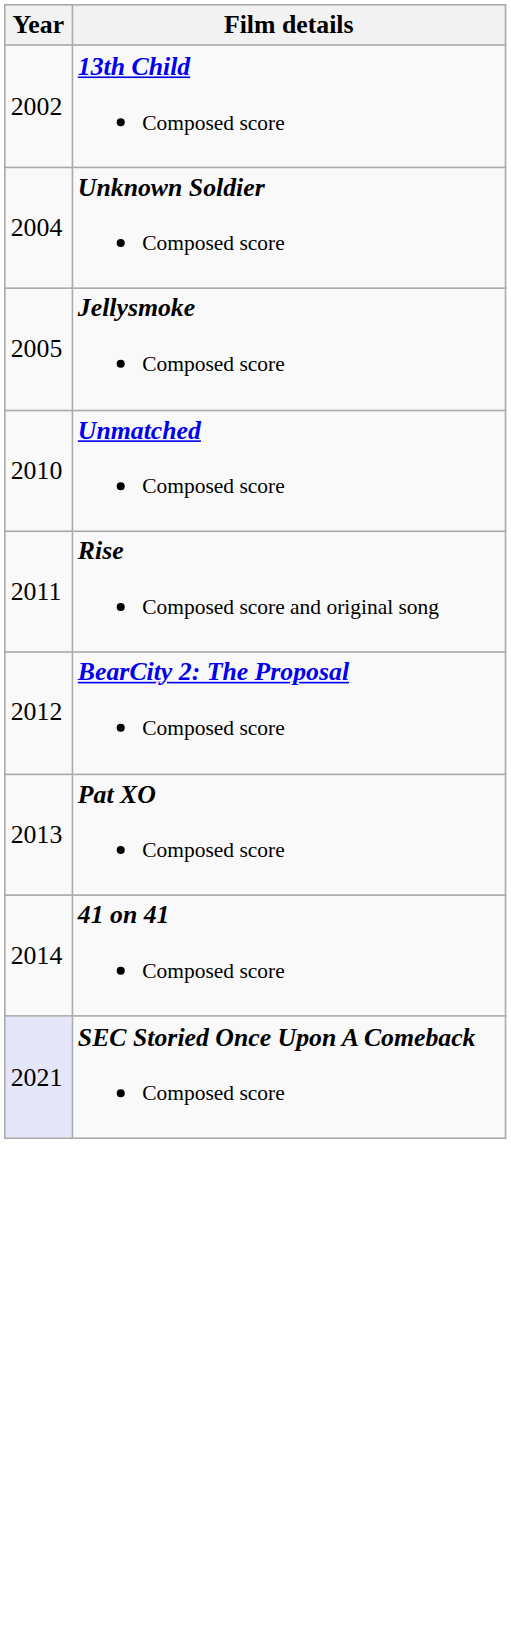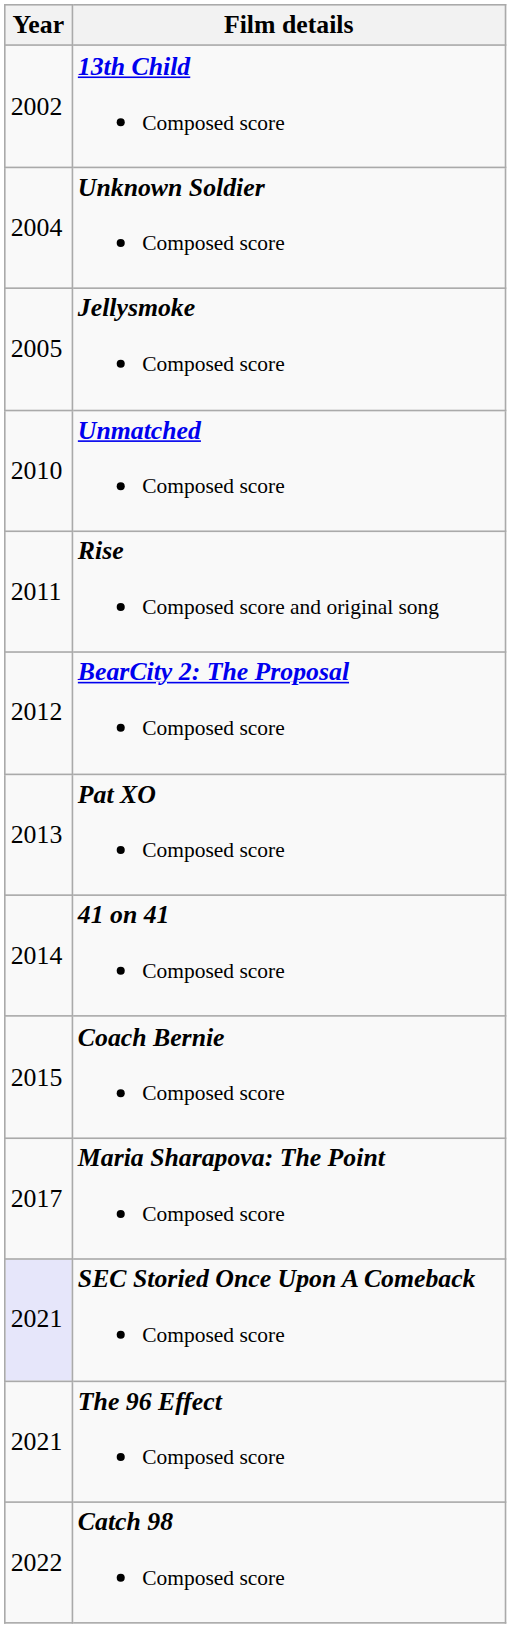 <table class="wikitable" style="width: 50%">
 <tr>
 <th>Year</th>
 <th>Film details</th>
 </tr>
 <tr>
 <td>2002</td>
 <td align="left"><strong><em><a href='#'>13th Child</a></em></strong><br><ul><li><small>Composed score</small></li></ul></td>
 </tr>
 <tr>
 <td>2004</td>
 <td align="left"><strong><em>Unknown Soldier</em></strong><br><ul><li><small>Composed score</small></li></ul></td>
 </tr>
 <tr>
 <td>2005</td>
 <td align="left"><strong><em>Jellysmoke</em></strong><br><ul><li><small>Composed score</small></li></ul></td>
 </tr>
 <tr>
 <td>2010</td>
 <td align="left"><strong><em><a href='#'>Unmatched</a></em></strong><br><ul><li><small>Composed score</small></li></ul></td>
 </tr>
 <tr>
 <td>2011</td>
 <td align="left"><strong><em>Rise</em></strong><br><ul><li><small>Composed score and original song</small></li></ul></td>
 </tr>
 <tr>
 <td>2012</td>
 <td align="left"><strong><em><a href='#'>BearCity 2: The Proposal</a></em></strong><br><ul><li><small>Composed score</small></li></ul></td>
 </tr>
 <tr>
 <td>2013</td>
 <td align-"left"><strong><em>Pat XO</em></strong><br><ul><li><small>Composed score</small></li></ul></td>
 </tr>
 <tr>
 <td>2014</td>
 <td align-"left"><strong><em>41 on 41</em></strong><br><ul><li><small>Composed score</small></li></ul></td>
 </tr>
 <tr>
+<td>2015</td>
+<td align-"left"><strong><em>Coach Bernie</em></strong><br><ul><li><small>Composed score</small></li></ul></td>
+</tr>
+<tr>
+<td>2017</td>
+<td align-"left"><strong><em>Maria Sharapova: The Point</em></strong><br><ul><li><small>Composed score</small></li></ul></td>
+</tr>
+<tr>
 <td style="background: lavender;">2021</td>
 <td align-"left"><strong><em>SEC Storied Once Upon A Comeback</em></strong><br><ul><li><small>Composed score</small></li></ul></td>
 </tr>
+<tr>
+<td>2021</td>
+<td align-"left"><strong><em>The 96 Effect</em></strong><br><ul><li><small>Composed score</small></li></ul></td>
+</tr>
+<tr>
+<td>2022</td>
+<td align-"left"><strong><em>Catch 98</em></strong><br><ul><li><small>Composed score</small></li></ul></td>
+</tr>
 </table>
